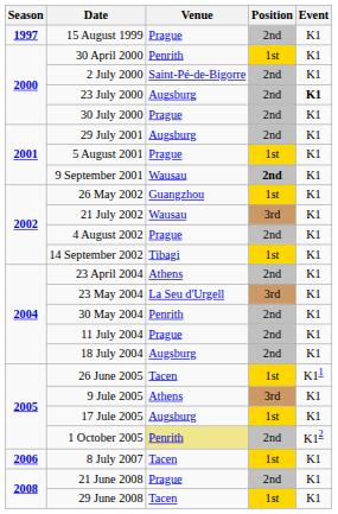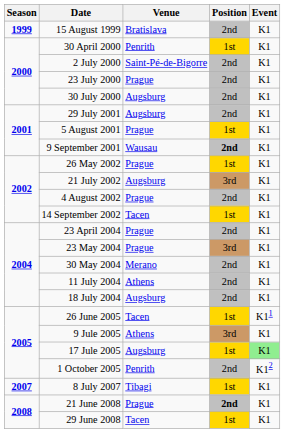 <table class="wikitable" style="text-align:center; font-size:95%;">
 <tr>
 <th>Season</th>
 <th>Date</th>
 <th>Venue</th>
 <th>Position</th>
 <th>Event</th>
 </tr>
 <tr>
-<td><strong><a href='#'>1997</a></strong></td>
+<td><strong><a href='#'>1999</a></strong></td>
 <td align=right>15 August 1999</td>
-<td align=left><a href='#'>Prague</a></td>
+<td align=left><a href='#'>Bratislava</a></td>
 <td bgcolor=silver>2nd</td>
 <td>K1</td>
 </tr>
 <tr>
 <td rowspan=4><strong><a href='#'>2000</a></strong></td>
 <td align=right>30 April 2000</td>
 <td align=left><a href='#'>Penrith</a></td>
 <td bgcolor=gold>1st</td>
 <td>K1</td>
 </tr>
 <tr>
 <td align=right>2 July 2000</td>
 <td align=left><a href='#'>Saint-Pé-de-Bigorre</a></td>
 <td bgcolor=silver>2nd</td>
 <td>K1</td>
 </tr>
 <tr>
 <td align=right>23 July 2000</td>
-<td align=left><a href='#'>Augsburg</a></td>
+<td align=left><a href='#'>Prague</a></td>
 <td bgcolor=silver>2nd</td>
-<td><strong>K1</strong></td>
+<td>K1</td>
 </tr>
 <tr>
 <td align=right>30 July 2000</td>
-<td align=left><a href='#'>Prague</a></td>
+<td align=left><a href='#'>Augsburg</a></td>
 <td bgcolor=silver>2nd</td>
 <td>K1</td>
 </tr>
 <tr>
 <td rowspan=3><strong><a href='#'>2001</a></strong></td>
 <td align=right>29 July 2001</td>
 <td align=left><a href='#'>Augsburg</a></td>
 <td bgcolor=silver>2nd</td>
 <td>K1</td>
 </tr>
 <tr>
 <td align=right>5 August 2001</td>
 <td align=left><a href='#'>Prague</a></td>
 <td bgcolor=gold>1st</td>
 <td>K1</td>
 </tr>
 <tr>
 <td align=right>9 September 2001</td>
 <td align=left><a href='#'>Wausau</a></td>
 <td bgcolor=silver><strong>2nd</strong></td>
 <td>K1</td>
 </tr>
 <tr>
 <td rowspan=4><strong><a href='#'>2002</a></strong></td>
 <td align=right>26 May 2002</td>
-<td align=left><a href='#'>Guangzhou</a></td>
+<td align=left><a href='#'>Prague</a></td>
 <td bgcolor=gold>1st</td>
 <td>K1</td>
 </tr>
 <tr>
 <td align=right>21 July 2002</td>
-<td align=left><a href='#'>Wausau</a></td>
+<td align=left><a href='#'>Augsburg</a></td>
 <td bgcolor=cc9966>3rd</td>
 <td>K1</td>
 </tr>
 <tr>
 <td align=right>4 August 2002</td>
 <td align=left><a href='#'>Prague</a></td>
 <td bgcolor=silver>2nd</td>
 <td>K1</td>
 </tr>
 <tr>
 <td align=right>14 September 2002</td>
-<td align=left><a href='#'>Tibagi</a></td>
+<td align=left><a href='#'>Tacen</a></td>
 <td bgcolor=gold>1st</td>
 <td>K1</td>
 </tr>
 <tr>
 <td rowspan=5><strong><a href='#'>2004</a></strong></td>
 <td align=right>23 April 2004</td>
-<td align=left><a href='#'>Athens</a></td>
+<td align=left><a href='#'>Prague</a></td>
 <td bgcolor=silver>2nd</td>
 <td>K1</td>
 </tr>
 <tr>
 <td align=right>23 May 2004</td>
-<td align=left><a href='#'>La Seu d'Urgell</a></td>
+<td align=left><a href='#'>Prague</a></td>
 <td bgcolor=cc9966>3rd</td>
 <td>K1</td>
 </tr>
 <tr>
 <td align=right>30 May 2004</td>
-<td align=left><a href='#'>Penrith</a></td>
+<td align=left><a href='#'>Merano</a></td>
 <td bgcolor=silver>2nd</td>
 <td>K1</td>
 </tr>
 <tr>
 <td align=right>11 July 2004</td>
-<td align=left><a href='#'>Prague</a></td>
+<td align=left><a href='#'>Athens</a></td>
 <td bgcolor=silver>2nd</td>
 <td>K1</td>
 </tr>
 <tr>
 <td align=right>18 July 2004</td>
 <td align=left><a href='#'>Augsburg</a></td>
 <td bgcolor=silver>2nd</td>
 <td>K1</td>
 </tr>
 <tr>
 <td rowspan=4><strong><a href='#'>2005</a></strong></td>
 <td align=right>26 June 2005</td>
 <td align=left><a href='#'>Tacen</a></td>
 <td bgcolor=gold>1st</td>
 <td>K1<sup><a href='#'>1</a></sup></td>
 </tr>
 <tr>
 <td align=right>9 Jule 2005</td>
 <td align=left><a href='#'>Athens</a></td>
 <td bgcolor=cc9966>3rd</td>
 <td>K1</td>
 </tr>
 <tr>
 <td align=right>17 Jule 2005</td>
 <td align=left><a href='#'>Augsburg</a></td>
 <td bgcolor=gold>1st</td>
-<td>K1</td>
+<td style="background: lightgreen;">K1</td>
 </tr>
 <tr>
 <td align=right>1 October 2005</td>
-<td align=left style="background: khaki;"><a href='#'>Penrith</a></td>
+<td align=left><a href='#'>Penrith</a></td>
 <td bgcolor=silver>2nd</td>
 <td>K1<sup><a href='#'>2</a></sup></td>
 </tr>
 <tr>
-<td><strong><a href='#'>2006</a></strong></td>
+<td><strong><a href='#'>2007</a></strong></td>
 <td align=right>8 July 2007</td>
-<td align=left><a href='#'>Tacen</a></td>
+<td align=left><a href='#'>Tibagi</a></td>
 <td bgcolor=gold>1st</td>
 <td>K1</td>
 </tr>
 <tr>
 <td rowspan=2><strong><a href='#'>2008</a></strong></td>
 <td align=right>21 June 2008</td>
 <td align=left><a href='#'>Prague</a></td>
-<td bgcolor=silver>2nd</td>
+<td bgcolor=silver><strong>2nd</strong></td>
 <td>K1</td>
 </tr>
 <tr>
 <td align=right>29 June 2008</td>
 <td align=left><a href='#'>Tacen</a></td>
 <td bgcolor=gold>1st</td>
 <td>K1</td>
 </tr>
 </table>
